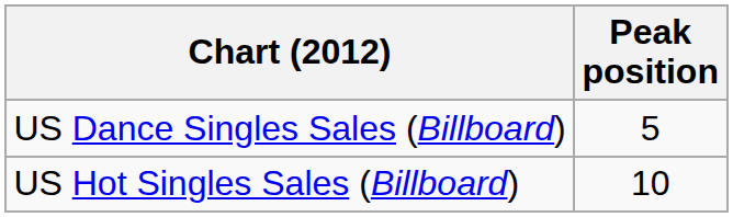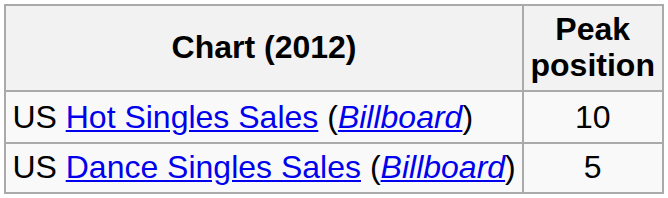 <table class="wikitable plainrowheaders">
 <tr>
 <th scope="col">Chart (2012)</th>
 <th scope="col">Peak<br>position</th>
 </tr>
 <tr>
+<td>US <a href='#'>Hot Singles Sales</a> (<em><a href='#'>Billboard</a></em>)</td>
+<td align="center">10</td>
+</tr>
+<tr>
 <td>US <a href='#'>Dance Singles Sales</a> (<em><a href='#'>Billboard</a></em>)</td>
 <td align="center">5</td>
 </tr>
-<tr>
-<td>US <a href='#'>Hot Singles Sales</a> (<em><a href='#'>Billboard</a></em>)</td>
-<td align="center">10</td>
-</tr>
 </table>
